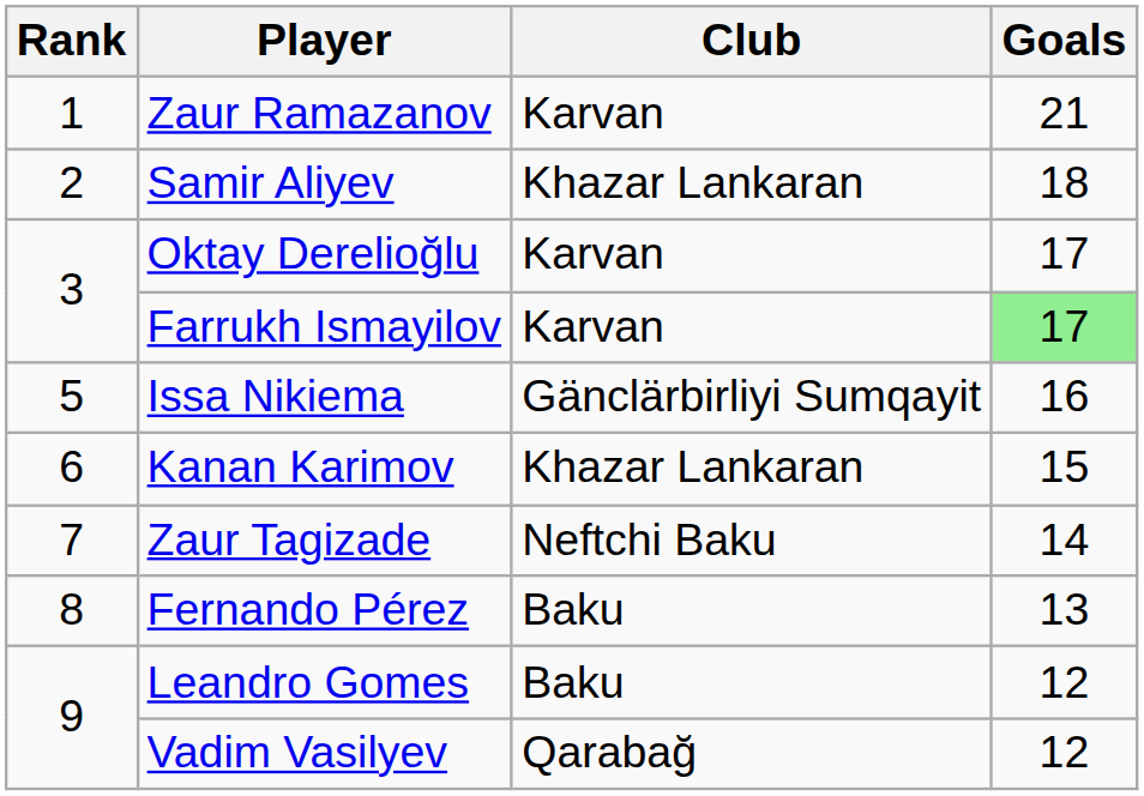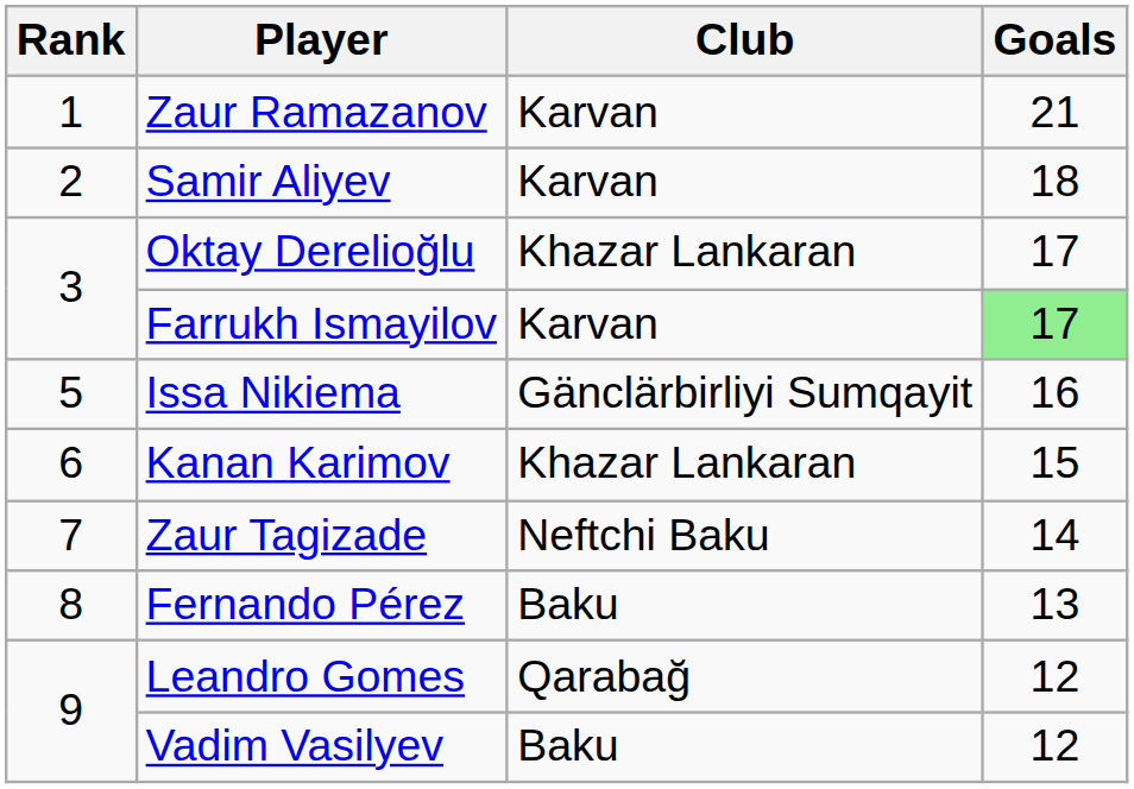 <table class="wikitable" style="text-align:center">
 <tr>
 <th>Rank</th>
 <th>Player</th>
 <th>Club</th>
 <th>Goals</th>
 </tr>
 <tr>
 <td>1</td>
 <td align="left"> <a href='#'>Zaur Ramazanov</a></td>
 <td align="left">Karvan</td>
 <td>21</td>
 </tr>
 <tr>
 <td>2</td>
 <td align="left"> <a href='#'>Samir Aliyev</a></td>
-<td align="left">Khazar Lankaran</td>
+<td align="left">Karvan</td>
 <td>18</td>
 </tr>
 <tr>
 <td rowspan="2">3</td>
 <td align="left"> <a href='#'>Oktay Derelioğlu</a></td>
-<td align="left">Karvan</td>
+<td align="left">Khazar Lankaran</td>
 <td>17</td>
 </tr>
 <tr>
 <td align="left"> <a href='#'>Farrukh Ismayilov</a></td>
 <td align="left">Karvan</td>
 <td style="background: lightgreen;">17</td>
 </tr>
 <tr>
 <td>5</td>
 <td align="left"> <a href='#'>Issa Nikiema</a></td>
 <td align="left">Gänclärbirliyi Sumqayit</td>
 <td>16</td>
 </tr>
 <tr>
 <td>6</td>
 <td align="left"> <a href='#'>Kanan Karimov</a></td>
 <td align="left">Khazar Lankaran</td>
 <td>15</td>
 </tr>
 <tr>
 <td>7</td>
 <td align="left"> <a href='#'>Zaur Tagizade</a></td>
 <td align="left">Neftchi Baku</td>
 <td>14</td>
 </tr>
 <tr>
 <td>8</td>
 <td align="left"> <a href='#'>Fernando Pérez</a></td>
 <td align="left">Baku</td>
 <td>13</td>
 </tr>
 <tr>
 <td rowspan="2">9</td>
 <td align="left"> <a href='#'>Leandro Gomes</a></td>
-<td align="left">Baku</td>
+<td align="left">Qarabağ</td>
 <td>12</td>
 </tr>
 <tr>
 <td align="left"> <a href='#'>Vadim Vasilyev</a></td>
-<td align="left">Qarabağ</td>
+<td align="left">Baku</td>
 <td>12</td>
 </tr>
 </table>
